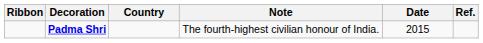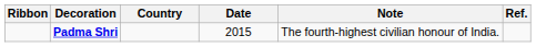 <table class="wikitable sortable" style="text-align:center;">
 <tr>
 <th>Ribbon</th>
 <th>Decoration</th>
 <th width="100px">Country</th>
+<th width="100px">Date</th>
 <th width="300px">Note</th>
-<th width="100px">Date</th>
 <th>Ref.</th>
 </tr>
 <tr>
 <td></td>
 <td><strong><a href='#'>Padma Shri</a></strong></td>
 <td></td>
+<td>2015</td>
 <td>The fourth-highest civilian honour of India.</td>
-<td>2015</td>
 <td></td>
 </tr>
 </table>
